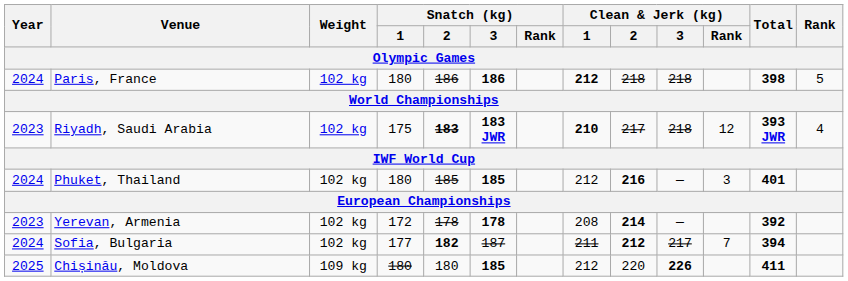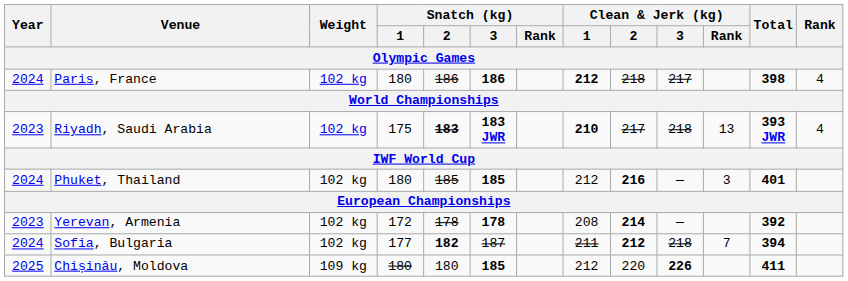 <table class = "wikitable" style="text-align:center;">
 <tr>
 <th rowspan=2 width=40>Year</th>
 <th rowspan=2 width=250>Venue</th>
 <th rowspan=2 width=60>Weight</th>
 <th colspan=4>Snatch (kg)</th>
 <th colspan=4>Clean & Jerk (kg)</th>
 <th rowspan=2 width=40>Total</th>
 <th rowspan=2 width=40>Rank</th>
 </tr>
 <tr>
 <th width=40>1</th>
 <th width=40>2</th>
 <th width=40>3</th>
 <th width=40>Rank</th>
 <th width=40>1</th>
 <th width=40>2</th>
 <th width=40>3</th>
 <th width=40>Rank</th>
 </tr>
 <tr>
 <th colspan=13><a href='#'>Olympic Games</a></th>
 </tr>
 <tr>
 <td><a href='#'>2024</a></td>
 <td align=left><a href='#'>Paris</a>, France</td>
 <td><a href='#'>102 kg</a></td>
 <td>180</td>
 <td><s>186</s></td>
 <td><strong>186</strong></td>
 <td></td>
 <td><strong>212</strong></td>
 <td><s>218</s></td>
-<td><s>218</s></td>
+<td><s>217</s></td>
 <td></td>
 <td><strong>398</strong></td>
-<td>5</td>
+<td>4</td>
 </tr>
 <tr>
 <th colspan=13><a href='#'>World Championships</a></th>
 </tr>
 <tr>
 <td><a href='#'>2023</a></td>
 <td align=left><a href='#'>Riyadh</a>, Saudi Arabia</td>
 <td><a href='#'>102 kg</a></td>
 <td>175</td>
 <td><strong><s>183</s></strong></td>
 <td><strong>183 <a href='#'>JWR</a></strong></td>
 <td></td>
 <td><strong>210</strong></td>
 <td><s>217</s></td>
 <td><s>218</s></td>
-<td>12</td>
+<td>13</td>
 <td><strong>393 <a href='#'>JWR</a></strong></td>
 <td>4</td>
 </tr>
 <tr>
 <th colspan=13><a href='#'>IWF World Cup</a></th>
 </tr>
 <tr>
 <td><a href='#'>2024</a></td>
 <td align=left><a href='#'>Phuket</a>, Thailand</td>
 <td>102 kg</td>
 <td>180</td>
 <td><s>185</s></td>
 <td><strong>185</strong></td>
 <td></td>
 <td>212</td>
 <td><strong>216</strong></td>
 <td>—</td>
 <td>3</td>
 <td><strong>401</strong></td>
 <td></td>
 </tr>
 <tr>
 <th colspan=13><a href='#'>European Championships</a></th>
 </tr>
 <tr>
 <td><a href='#'>2023</a></td>
 <td align=left><a href='#'>Yerevan</a>, Armenia</td>
 <td>102 kg</td>
 <td>172</td>
 <td><s>178</s></td>
 <td><strong>178</strong></td>
 <td></td>
 <td>208</td>
 <td><strong>214</strong></td>
 <td>—</td>
 <td></td>
 <td><strong>392</strong></td>
 <td></td>
 </tr>
 <tr>
 <td><a href='#'>2024</a></td>
 <td align="left"><a href='#'>Sofia</a>, Bulgaria</td>
 <td>102 kg</td>
 <td>177</td>
 <td><strong>182</strong></td>
 <td><s>187</s></td>
 <td></td>
 <td><s>211</s></td>
 <td><strong>212</strong></td>
-<td><s>217</s></td>
+<td><s>218</s></td>
 <td>7</td>
 <td><strong>394</strong></td>
 <td></td>
 </tr>
 <tr>
 <td><a href='#'>2025</a></td>
 <td align="left"><a href='#'>Chișinău</a>, Moldova</td>
 <td>109 kg</td>
 <td><s>180</s></td>
 <td>180</td>
 <td><strong>185</strong></td>
 <td></td>
 <td>212</td>
 <td>220</td>
 <td><strong>226</strong></td>
 <td></td>
 <td><strong>411</strong></td>
 <td></td>
 </tr>
 </table>
